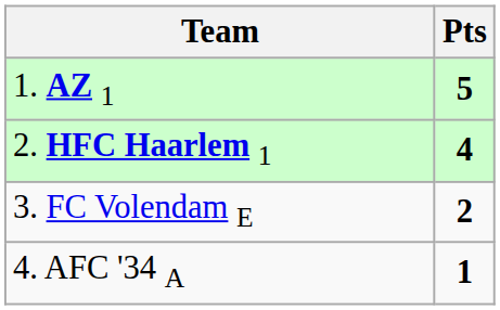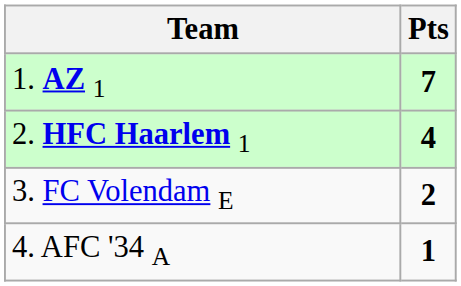 <table class="wikitable" style="text-align:center; float:left; margin-right:1em">
 <tr>
 <th style="width:200px">Team</th>
 <th width=20>Pts</th>
 </tr>
 <tr bgcolor=ccffcc>
 <td align=left>1. <strong><a href='#'>AZ</a></strong> <sub>1</sub></td>
-<td><strong>5</strong></td>
+<td><strong>7</strong></td>
 </tr>
 <tr bgcolor=ccffcc>
 <td align=left>2. <strong><a href='#'>HFC Haarlem</a></strong> <sub>1</sub></td>
 <td><strong>4</strong></td>
 </tr>
 <tr>
 <td align=left>3. <a href='#'>FC Volendam</a> <sub>E</sub></td>
 <td><strong>2</strong></td>
 </tr>
 <tr>
 <td align=left>4. AFC '34 <sub>A</sub></td>
 <td><strong>1</strong></td>
 </tr>
 </table>
